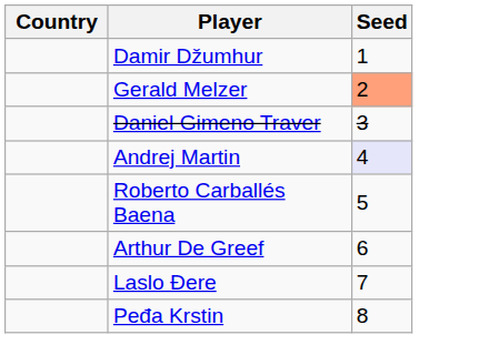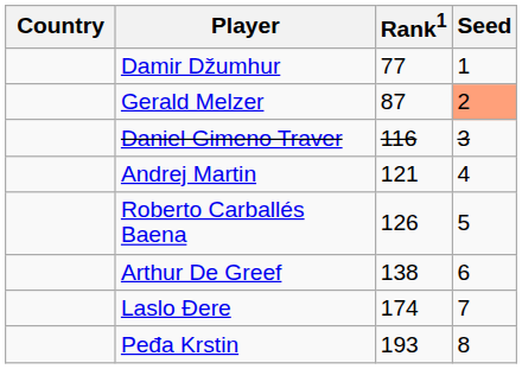 <table class="sortable wikitable">
 <tr>
 <th width="70">Country</th>
 <th width="175">Player</th>
+<th>Rank<sup>1</sup></th>
 <th>Seed</th>
 </tr>
 <tr>
 <td></td>
 <td><a href='#'>Damir Džumhur</a></td>
+<td>77</td>
 <td>1</td>
 </tr>
 <tr>
 <td></td>
 <td><a href='#'>Gerald Melzer</a></td>
+<td>87</td>
 <td style="background: lightsalmon;">2</td>
 </tr>
 <tr>
 <td></td>
 <td><s><a href='#'>Daniel Gimeno Traver</a></s></td>
+<td><s>116</s></td>
 <td><s>3</s></td>
 </tr>
 <tr>
 <td></td>
 <td><a href='#'>Andrej Martin</a></td>
-<td style="background: lavender;">4</td>
+<td>121</td>
+<td>4</td>
 </tr>
 <tr>
 <td></td>
 <td><a href='#'>Roberto Carballés Baena</a></td>
+<td>126</td>
 <td>5</td>
 </tr>
 <tr>
 <td></td>
 <td><a href='#'>Arthur De Greef</a></td>
+<td>138</td>
 <td>6</td>
 </tr>
 <tr>
 <td></td>
 <td><a href='#'>Laslo Đere</a></td>
+<td>174</td>
 <td>7</td>
 </tr>
 <tr>
 <td></td>
 <td><a href='#'>Peđa Krstin</a></td>
+<td>193</td>
 <td>8</td>
 </tr>
 </table>
